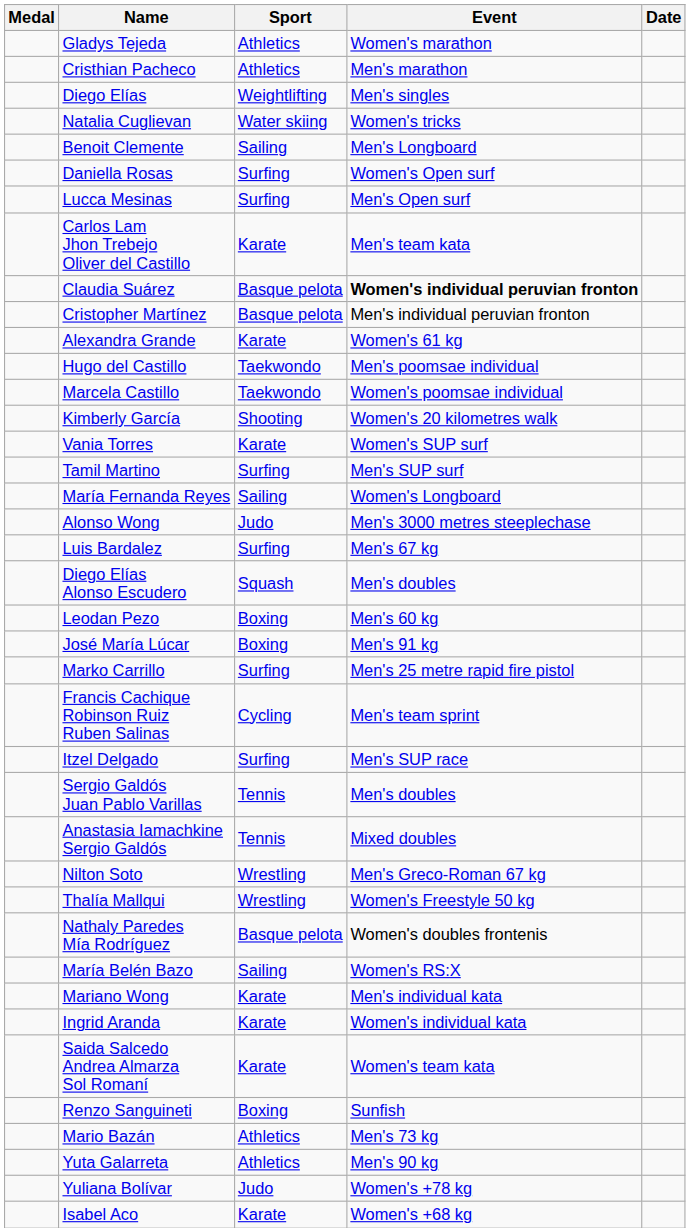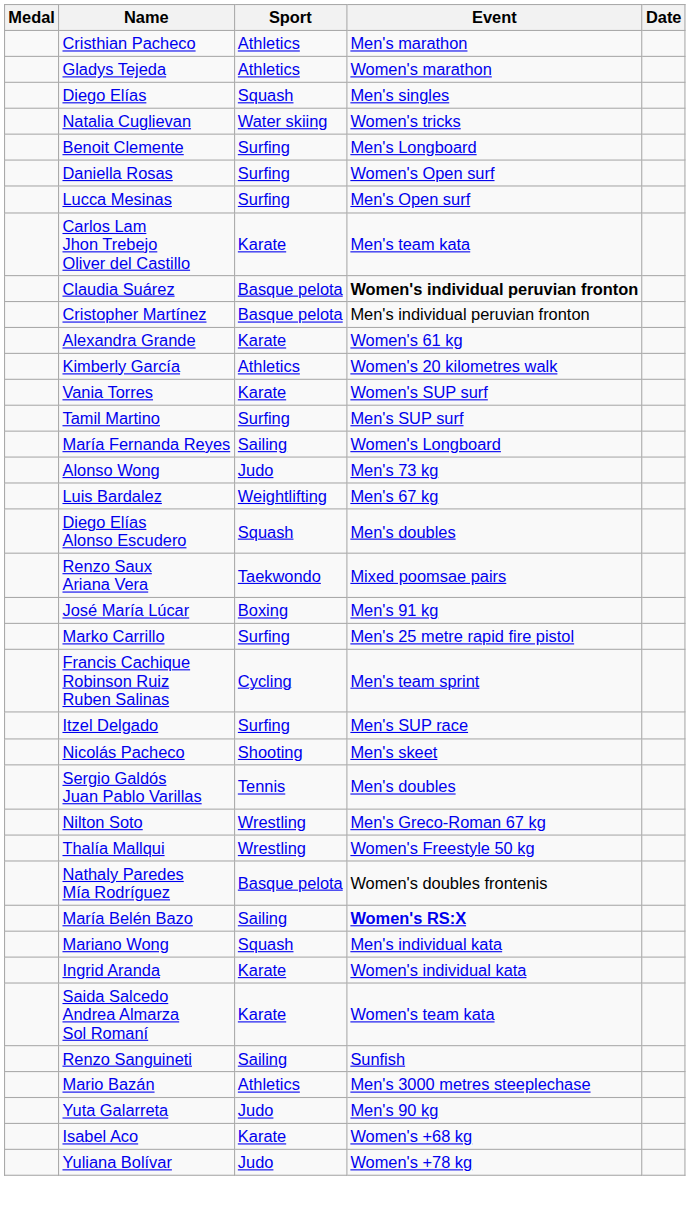 <table class="wikitable sortable"  style=font-size:95%>
 <tr>
 <th>Medal</th>
 <th>Name</th>
 <th>Sport</th>
 <th>Event</th>
 <th>Date</th>
 </tr>
 <tr>
 <td></td>
+<td><a href='#'>Cristhian Pacheco</a></td>
+<td><a href='#'>Athletics</a></td>
+<td><a href='#'>Men's marathon</a></td>
+<td></td>
+</tr>
+<tr>
+<td></td>
 <td><a href='#'>Gladys Tejeda</a></td>
 <td><a href='#'>Athletics</a></td>
 <td><a href='#'>Women's marathon</a></td>
 <td></td>
 </tr>
 <tr>
 <td></td>
-<td><a href='#'>Cristhian Pacheco</a></td>
-<td><a href='#'>Athletics</a></td>
-<td><a href='#'>Men's marathon</a></td>
-<td></td>
-</tr>
-<tr>
-<td></td>
 <td><a href='#'>Diego Elías</a></td>
-<td><a href='#'>Weightlifting</a></td>
+<td><a href='#'>Squash</a></td>
 <td><a href='#'>Men's singles</a></td>
 <td></td>
 </tr>
 <tr>
 <td></td>
 <td><a href='#'>Natalia Cuglievan</a></td>
 <td><a href='#'>Water skiing</a></td>
 <td><a href='#'>Women's tricks</a></td>
 <td></td>
 </tr>
 <tr>
 <td></td>
 <td><a href='#'>Benoit Clemente</a></td>
-<td><a href='#'>Sailing</a></td>
+<td><a href='#'>Surfing</a></td>
 <td><a href='#'>Men's Longboard</a></td>
 <td></td>
 </tr>
 <tr>
 <td></td>
 <td><a href='#'>Daniella Rosas</a></td>
 <td><a href='#'>Surfing</a></td>
 <td><a href='#'>Women's Open surf</a></td>
 <td></td>
 </tr>
 <tr>
 <td></td>
 <td><a href='#'>Lucca Mesinas</a></td>
 <td><a href='#'>Surfing</a></td>
 <td><a href='#'>Men's Open surf</a></td>
 <td></td>
 </tr>
 <tr>
 <td></td>
 <td><a href='#'>Carlos Lam</a><br><a href='#'>Jhon Trebejo</a><br><a href='#'>Oliver del Castillo</a></td>
 <td><a href='#'>Karate</a></td>
 <td><a href='#'>Men's team kata</a></td>
 <td></td>
 </tr>
 <tr>
 <td></td>
 <td><a href='#'>Claudia Suárez</a></td>
 <td><a href='#'>Basque pelota</a></td>
 <td><strong>Women's individual peruvian fronton</strong></td>
 <td></td>
 </tr>
 <tr>
 <td></td>
 <td><a href='#'>Cristopher Martínez</a></td>
 <td><a href='#'>Basque pelota</a></td>
 <td>Men's individual peruvian fronton</td>
 <td></td>
 </tr>
 <tr>
 <td></td>
 <td><a href='#'>Alexandra Grande</a></td>
 <td><a href='#'>Karate</a></td>
 <td><a href='#'>Women's 61 kg</a></td>
 <td></td>
 </tr>
 <tr>
 <td></td>
-<td><a href='#'>Hugo del Castillo</a></td>
-<td><a href='#'>Taekwondo</a></td>
-<td><a href='#'>Men's poomsae individual</a></td>
-<td></td>
-</tr>
-<tr>
-<td></td>
-<td><a href='#'>Marcela Castillo</a></td>
-<td><a href='#'>Taekwondo</a></td>
-<td><a href='#'>Women's poomsae individual</a></td>
-<td></td>
-</tr>
-<tr>
-<td></td>
 <td><a href='#'>Kimberly García</a></td>
-<td><a href='#'>Shooting</a></td>
+<td><a href='#'>Athletics</a></td>
 <td><a href='#'>Women's 20 kilometres walk</a></td>
 <td></td>
 </tr>
 <tr>
 <td></td>
 <td><a href='#'>Vania Torres</a></td>
 <td><a href='#'>Karate</a></td>
 <td><a href='#'>Women's SUP surf</a></td>
 <td></td>
 </tr>
 <tr>
 <td></td>
 <td><a href='#'>Tamil Martino</a></td>
 <td><a href='#'>Surfing</a></td>
 <td><a href='#'>Men's SUP surf</a></td>
 <td></td>
 </tr>
 <tr>
 <td></td>
 <td><a href='#'>María Fernanda Reyes</a></td>
 <td><a href='#'>Sailing</a></td>
 <td><a href='#'>Women's Longboard</a></td>
 <td></td>
 </tr>
 <tr>
 <td></td>
 <td><a href='#'>Alonso Wong</a></td>
 <td><a href='#'>Judo</a></td>
-<td><a href='#'>Men's 3000 metres steeplechase</a></td>
+<td><a href='#'>Men's 73 kg</a></td>
 <td></td>
 </tr>
 <tr>
 <td></td>
 <td><a href='#'>Luis Bardalez</a></td>
-<td><a href='#'>Surfing</a></td>
+<td><a href='#'>Weightlifting</a></td>
 <td><a href='#'>Men's 67 kg</a></td>
 <td></td>
 </tr>
 <tr>
 <td></td>
 <td><a href='#'>Diego Elías</a><br><a href='#'>Alonso Escudero</a></td>
 <td><a href='#'>Squash</a></td>
 <td><a href='#'>Men's doubles</a></td>
 <td></td>
 </tr>
 <tr>
 <td></td>
-<td><a href='#'>Leodan Pezo</a></td>
-<td><a href='#'>Boxing</a></td>
-<td><a href='#'>Men's 60 kg</a></td>
+<td><a href='#'>Renzo Saux</a><br><a href='#'>Ariana Vera</a></td>
+<td><a href='#'>Taekwondo</a></td>
+<td><a href='#'>Mixed poomsae pairs</a></td>
 <td></td>
 </tr>
 <tr>
 <td></td>
 <td><a href='#'>José María Lúcar</a></td>
 <td><a href='#'>Boxing</a></td>
 <td><a href='#'>Men's 91 kg</a></td>
 <td></td>
 </tr>
 <tr>
 <td></td>
 <td><a href='#'>Marko Carrillo</a></td>
 <td><a href='#'>Surfing</a></td>
 <td><a href='#'>Men's 25 metre rapid fire pistol</a></td>
 <td></td>
 </tr>
 <tr>
 <td></td>
 <td><a href='#'>Francis Cachique</a><br><a href='#'>Robinson Ruiz</a><br><a href='#'>Ruben Salinas</a></td>
 <td><a href='#'>Cycling</a></td>
 <td><a href='#'>Men's team sprint</a></td>
 <td></td>
 </tr>
 <tr>
 <td></td>
 <td><a href='#'>Itzel Delgado</a></td>
 <td><a href='#'>Surfing</a></td>
 <td><a href='#'>Men's SUP race</a></td>
 <td></td>
 </tr>
 <tr>
 <td></td>
-<td><a href='#'>Sergio Galdós</a><br><a href='#'>Juan Pablo Varillas</a></td>
-<td><a href='#'>Tennis</a></td>
-<td><a href='#'>Men's doubles</a></td>
+<td><a href='#'>Nicolás Pacheco</a></td>
+<td><a href='#'>Shooting</a></td>
+<td><a href='#'>Men's skeet</a></td>
 <td></td>
 </tr>
 <tr>
 <td></td>
-<td><a href='#'>Anastasia Iamachkine</a><br><a href='#'>Sergio Galdós</a></td>
+<td><a href='#'>Sergio Galdós</a><br><a href='#'>Juan Pablo Varillas</a></td>
 <td><a href='#'>Tennis</a></td>
-<td><a href='#'>Mixed doubles</a></td>
+<td><a href='#'>Men's doubles</a></td>
 <td></td>
 </tr>
 <tr>
 <td></td>
 <td><a href='#'>Nilton Soto</a></td>
 <td><a href='#'>Wrestling</a></td>
 <td><a href='#'>Men's Greco-Roman 67 kg</a></td>
 <td></td>
 </tr>
 <tr>
 <td></td>
 <td><a href='#'>Thalía Mallqui</a></td>
 <td><a href='#'>Wrestling</a></td>
 <td><a href='#'>Women's Freestyle 50 kg</a></td>
 <td></td>
 </tr>
 <tr>
 <td></td>
 <td><a href='#'>Nathaly Paredes</a><br><a href='#'>Mía Rodríguez</a></td>
 <td><a href='#'>Basque pelota</a></td>
 <td>Women's doubles frontenis</td>
 <td></td>
 </tr>
 <tr>
 <td></td>
 <td><a href='#'>María Belén Bazo</a></td>
 <td><a href='#'>Sailing</a></td>
-<td><a href='#'>Women's RS:X</a></td>
+<td><strong><a href='#'>Women's RS:X</a></strong></td>
 <td></td>
 </tr>
 <tr>
 <td></td>
 <td><a href='#'>Mariano Wong</a></td>
-<td><a href='#'>Karate</a></td>
+<td><a href='#'>Squash</a></td>
 <td><a href='#'>Men's individual kata</a></td>
 <td></td>
 </tr>
 <tr>
 <td></td>
 <td><a href='#'>Ingrid Aranda</a></td>
 <td><a href='#'>Karate</a></td>
 <td><a href='#'>Women's individual kata</a></td>
 <td></td>
 </tr>
 <tr>
 <td></td>
 <td><a href='#'>Saida Salcedo</a><br><a href='#'>Andrea Almarza</a><br><a href='#'>Sol Romaní</a></td>
 <td><a href='#'>Karate</a></td>
 <td><a href='#'>Women's team kata</a></td>
 <td></td>
 </tr>
 <tr>
 <td></td>
 <td><a href='#'>Renzo Sanguineti</a></td>
-<td><a href='#'>Boxing</a></td>
+<td><a href='#'>Sailing</a></td>
 <td><a href='#'>Sunfish</a></td>
 <td></td>
 </tr>
 <tr>
 <td></td>
 <td><a href='#'>Mario Bazán</a></td>
 <td><a href='#'>Athletics</a></td>
-<td><a href='#'>Men's 73 kg</a></td>
+<td><a href='#'>Men's 3000 metres steeplechase</a></td>
 <td></td>
 </tr>
 <tr>
 <td></td>
 <td><a href='#'>Yuta Galarreta</a></td>
-<td><a href='#'>Athletics</a></td>
+<td><a href='#'>Judo</a></td>
 <td><a href='#'>Men's 90 kg</a></td>
+<td></td>
+</tr>
+<tr>
+<td></td>
+<td><a href='#'>Isabel Aco</a></td>
+<td><a href='#'>Karate</a></td>
+<td><a href='#'>Women's +68 kg</a></td>
 <td></td>
 </tr>
 <tr>
 <td></td>
 <td><a href='#'>Yuliana Bolívar</a></td>
 <td><a href='#'>Judo</a></td>
 <td><a href='#'>Women's +78 kg</a></td>
 <td></td>
 </tr>
-<tr>
-<td></td>
-<td><a href='#'>Isabel Aco</a></td>
-<td><a href='#'>Karate</a></td>
-<td><a href='#'>Women's +68 kg</a></td>
-<td></td>
-</tr>
 </table>
